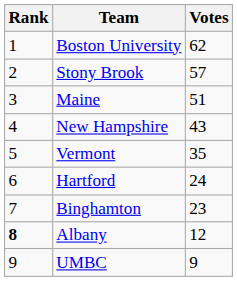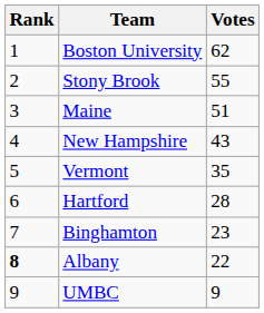 <table class=wikitable>
 <tr>
 <th>Rank</th>
 <th>Team</th>
 <th>Votes</th>
 </tr>
 <tr>
 <td>1</td>
 <td><a href='#'>Boston University</a></td>
 <td>62</td>
 </tr>
 <tr>
 <td>2</td>
 <td><a href='#'>Stony Brook</a></td>
-<td>57</td>
+<td>55</td>
 </tr>
 <tr>
 <td>3</td>
 <td><a href='#'>Maine</a></td>
 <td>51</td>
 </tr>
 <tr>
 <td>4</td>
 <td><a href='#'>New Hampshire</a></td>
 <td>43</td>
 </tr>
 <tr>
 <td>5</td>
 <td><a href='#'>Vermont</a></td>
 <td>35</td>
 </tr>
 <tr>
 <td>6</td>
 <td><a href='#'>Hartford</a></td>
-<td>24</td>
+<td>28</td>
 </tr>
 <tr>
 <td>7</td>
 <td><a href='#'>Binghamton</a></td>
 <td>23</td>
 </tr>
 <tr>
 <td><strong>8</strong></td>
 <td><a href='#'>Albany</a></td>
-<td>12</td>
+<td>22</td>
 </tr>
 <tr>
 <td>9</td>
 <td><a href='#'>UMBC</a></td>
 <td>9</td>
 </tr>
 </table>
